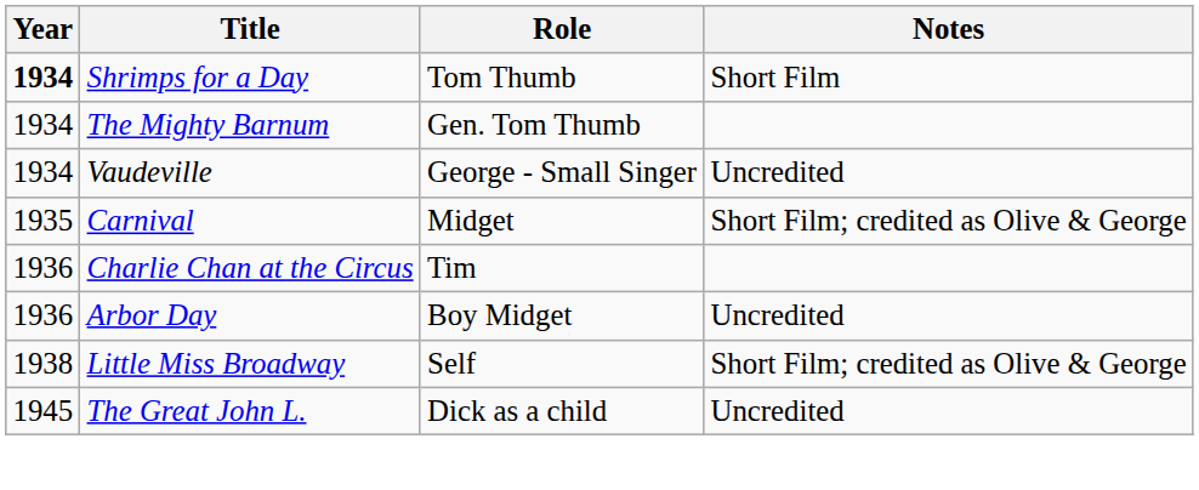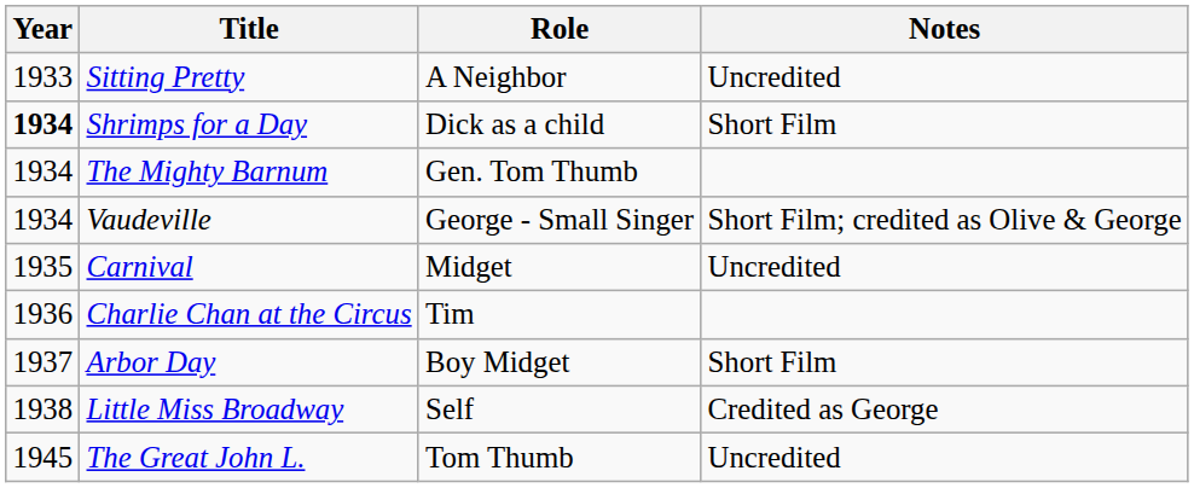 <table class="wikitable sortable">
 <tr>
 <th>Year</th>
 <th>Title</th>
 <th>Role</th>
 <th>Notes</th>
 </tr>
 <tr>
+<td>1933</td>
+<td><em><a href='#'>Sitting Pretty</a></em></td>
+<td>A Neighbor</td>
+<td>Uncredited</td>
+</tr>
+<tr>
 <td><strong>1934</strong></td>
 <td><em><a href='#'>Shrimps for a Day</a></em></td>
-<td>Tom Thumb</td>
+<td>Dick as a child</td>
 <td>Short Film</td>
 </tr>
 <tr>
 <td>1934</td>
 <td><em><a href='#'>The Mighty Barnum</a></em></td>
 <td>Gen. Tom Thumb</td>
 <td></td>
 </tr>
 <tr>
 <td>1934</td>
 <td><em>Vaudeville</em></td>
 <td>George - Small Singer</td>
-<td>Uncredited</td>
+<td>Short Film; credited as Olive & George</td>
 </tr>
 <tr>
 <td>1935</td>
 <td><em><a href='#'>Carnival</a></em></td>
 <td>Midget</td>
-<td>Short Film; credited as Olive & George</td>
+<td>Uncredited</td>
 </tr>
 <tr>
 <td>1936</td>
 <td><em><a href='#'>Charlie Chan at the Circus</a></em></td>
 <td>Tim</td>
 <td></td>
 </tr>
 <tr>
-<td>1936</td>
+<td>1937</td>
 <td><em><a href='#'>Arbor Day</a></em></td>
 <td>Boy Midget</td>
-<td>Uncredited</td>
+<td>Short Film</td>
 </tr>
 <tr>
 <td>1938</td>
 <td><em><a href='#'>Little Miss Broadway</a></em></td>
 <td>Self</td>
-<td>Short Film; credited as Olive & George</td>
+<td>Credited as George</td>
 </tr>
 <tr>
 <td>1945</td>
 <td><em><a href='#'>The Great John L.</a></em></td>
-<td>Dick as a child</td>
+<td>Tom Thumb</td>
 <td>Uncredited</td>
 </tr>
 </table>
